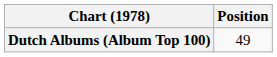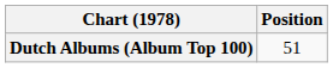 <table class="wikitable plainrowheaders" style="text-align:center">
 <tr>
 <th scope="col">Chart (1978)</th>
 <th scope="col">Position</th>
 </tr>
 <tr>
 <th scope="row">Dutch Albums (Album Top 100)</th>
-<td>49</td>
+<td>51</td>
 </tr>
 </table>
